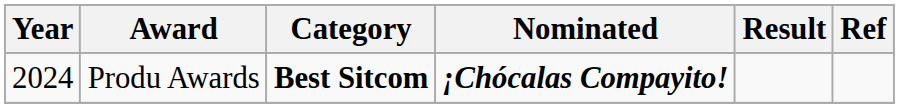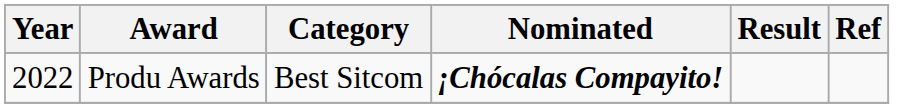 <table class="wikitable plainrowheaders">
 <tr>
 <th scope="col">Year</th>
 <th scope="col">Award</th>
 <th scope="col">Category</th>
 <th scope="col">Nominated</th>
 <th scope="col">Result</th>
 <th scope="col">Ref</th>
 </tr>
 <tr>
-<td>2024</td>
+<td>2022</td>
 <td>Produ Awards</td>
-<td><strong>Best Sitcom</strong></td>
+<td>Best Sitcom</td>
 <td><strong><em>¡Chócalas Compayito!</em></strong></td>
 <td></td>
 <td align="center"></td>
 </tr>
 <tr>
 </tr>
 </table>
